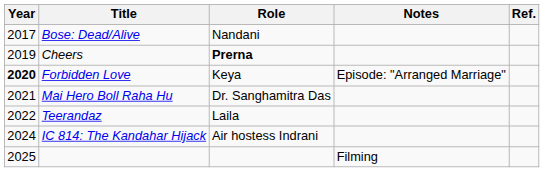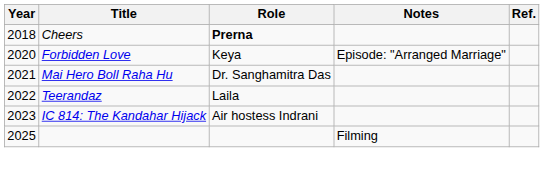 <table class="wikitable sortable">
 <tr>
 <th>Year</th>
 <th>Title</th>
 <th>Role</th>
 <th class="unsortable">Notes</th>
 <th class="unsortable">Ref.</th>
 </tr>
 <tr>
-<td>2017</td>
-<td><em><a href='#'>Bose: Dead/Alive</a></em></td>
-<td>Nandani</td>
-<td></td>
-<td></td>
-</tr>
-<tr>
-<td>2019</td>
+<td>2018</td>
 <td><em>Cheers</em></td>
 <td><strong>Prerna</strong></td>
 <td></td>
 <td></td>
 </tr>
 <tr>
-<td><strong>2020</strong></td>
+<td>2020</td>
 <td><em><a href='#'>Forbidden Love</a></em></td>
 <td>Keya</td>
 <td>Episode: "Arranged Marriage"</td>
 <td></td>
 </tr>
 <tr>
 <td>2021</td>
 <td><em><a href='#'>Mai Hero Boll Raha Hu</a></em></td>
 <td>Dr. Sanghamitra Das</td>
 <td></td>
 <td></td>
 </tr>
 <tr>
 <td>2022</td>
 <td><em><a href='#'>Teerandaz</a></em></td>
 <td>Laila</td>
 <td></td>
 <td></td>
 </tr>
 <tr>
-<td>2024</td>
+<td>2023</td>
 <td><em><a href='#'>IC 814: The Kandahar Hijack</a></em></td>
 <td>Air hostess Indrani</td>
 <td></td>
 <td></td>
 </tr>
 <tr>
 <td>2025</td>
 <td></td>
 <td></td>
 <td>Filming</td>
 <td></td>
 </tr>
 </table>
